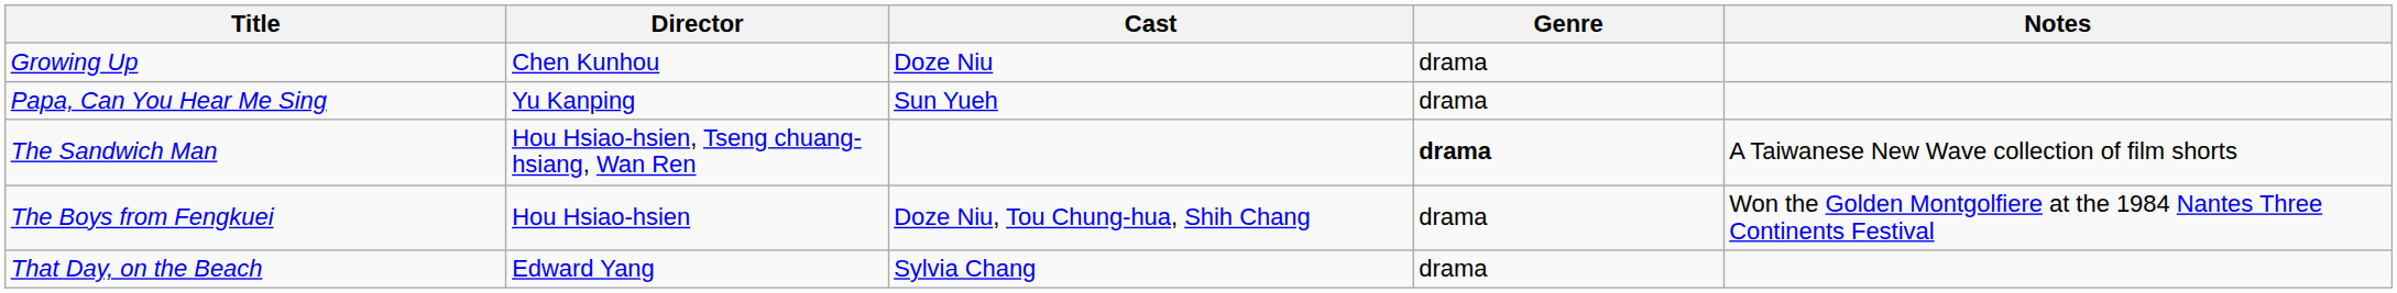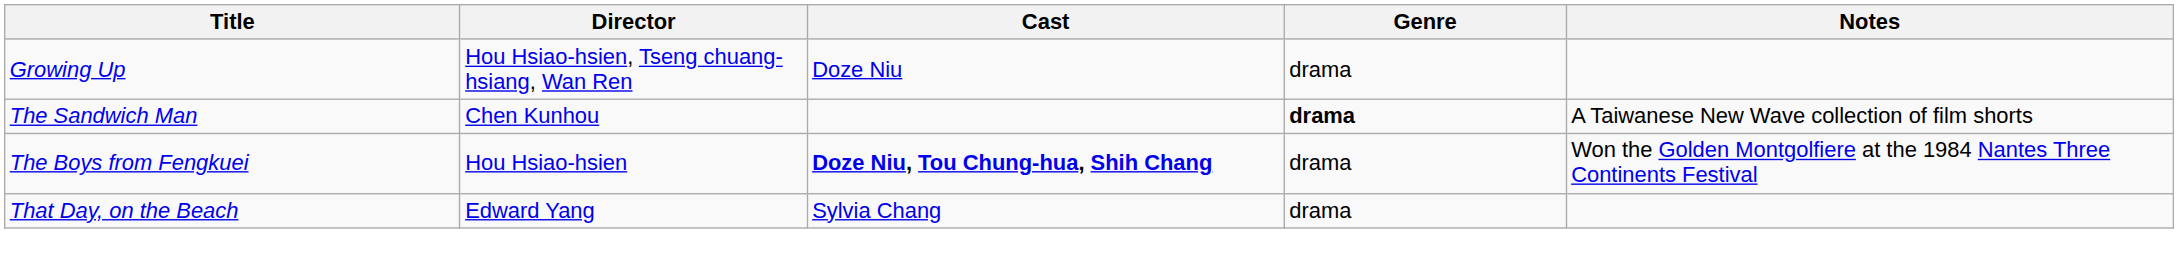 <table class="wikitable" width= "100%">
 <tr>
 <th width=21%>Title</th>
 <th width=16%>Director</th>
 <th width=22%>Cast</th>
 <th width=13%>Genre</th>
 <th width=28%>Notes</th>
 </tr>
 <tr>
 <td><em><a href='#'>Growing Up</a></em></td>
-<td><a href='#'>Chen Kunhou</a></td>
+<td><a href='#'>Hou Hsiao-hsien</a>, <a href='#'>Tseng chuang-hsiang</a>, <a href='#'>Wan Ren</a></td>
 <td><a href='#'>Doze Niu</a></td>
 <td>drama</td>
 <td></td>
 </tr>
 <tr>
-<td><em><a href='#'>Papa, Can You Hear Me Sing</a></em></td>
-<td><a href='#'>Yu Kanping</a></td>
-<td><a href='#'>Sun Yueh</a></td>
-<td>drama</td>
-<td></td>
-</tr>
-<tr>
 <td><em><a href='#'>The Sandwich Man</a></em></td>
-<td><a href='#'>Hou Hsiao-hsien</a>, <a href='#'>Tseng chuang-hsiang</a>, <a href='#'>Wan Ren</a></td>
+<td><a href='#'>Chen Kunhou</a></td>
 <td></td>
 <td><strong>drama</strong></td>
 <td>A Taiwanese New Wave collection of film shorts</td>
 </tr>
 <tr>
 <td><em><a href='#'>The Boys from Fengkuei</a></em></td>
 <td><a href='#'>Hou Hsiao-hsien</a></td>
-<td><a href='#'>Doze Niu</a>, <a href='#'>Tou Chung-hua</a>, <a href='#'>Shih Chang</a></td>
+<td><strong><a href='#'>Doze Niu</a>, <a href='#'>Tou Chung-hua</a>, <a href='#'>Shih Chang</a></strong></td>
 <td>drama</td>
 <td>Won the <a href='#'>Golden Montgolfiere</a> at the 1984 <a href='#'>Nantes Three Continents Festival</a></td>
 </tr>
 <tr>
 <td><em><a href='#'>That Day, on the Beach</a></em></td>
 <td><a href='#'>Edward Yang</a></td>
 <td><a href='#'>Sylvia Chang</a></td>
 <td>drama</td>
 <td></td>
 </tr>
 </table>
